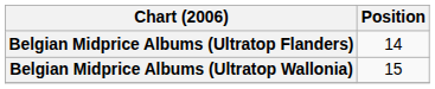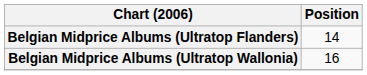 <table class="wikitable plainrowheaders sortable" style="text-align:center">
 <tr>
 <th scope="col">Chart (2006)</th>
 <th scope="col">Position</th>
 </tr>
 <tr>
 <th scope="row">Belgian Midprice Albums (Ultratop Flanders)</th>
 <td style="text-align:center;">14</td>
 </tr>
 <tr>
 <th scope="row">Belgian Midprice Albums (Ultratop Wallonia)</th>
-<td style="text-align:center;">15</td>
+<td style="text-align:center;">16</td>
 </tr>
 <tr>
 </tr>
 </table>
